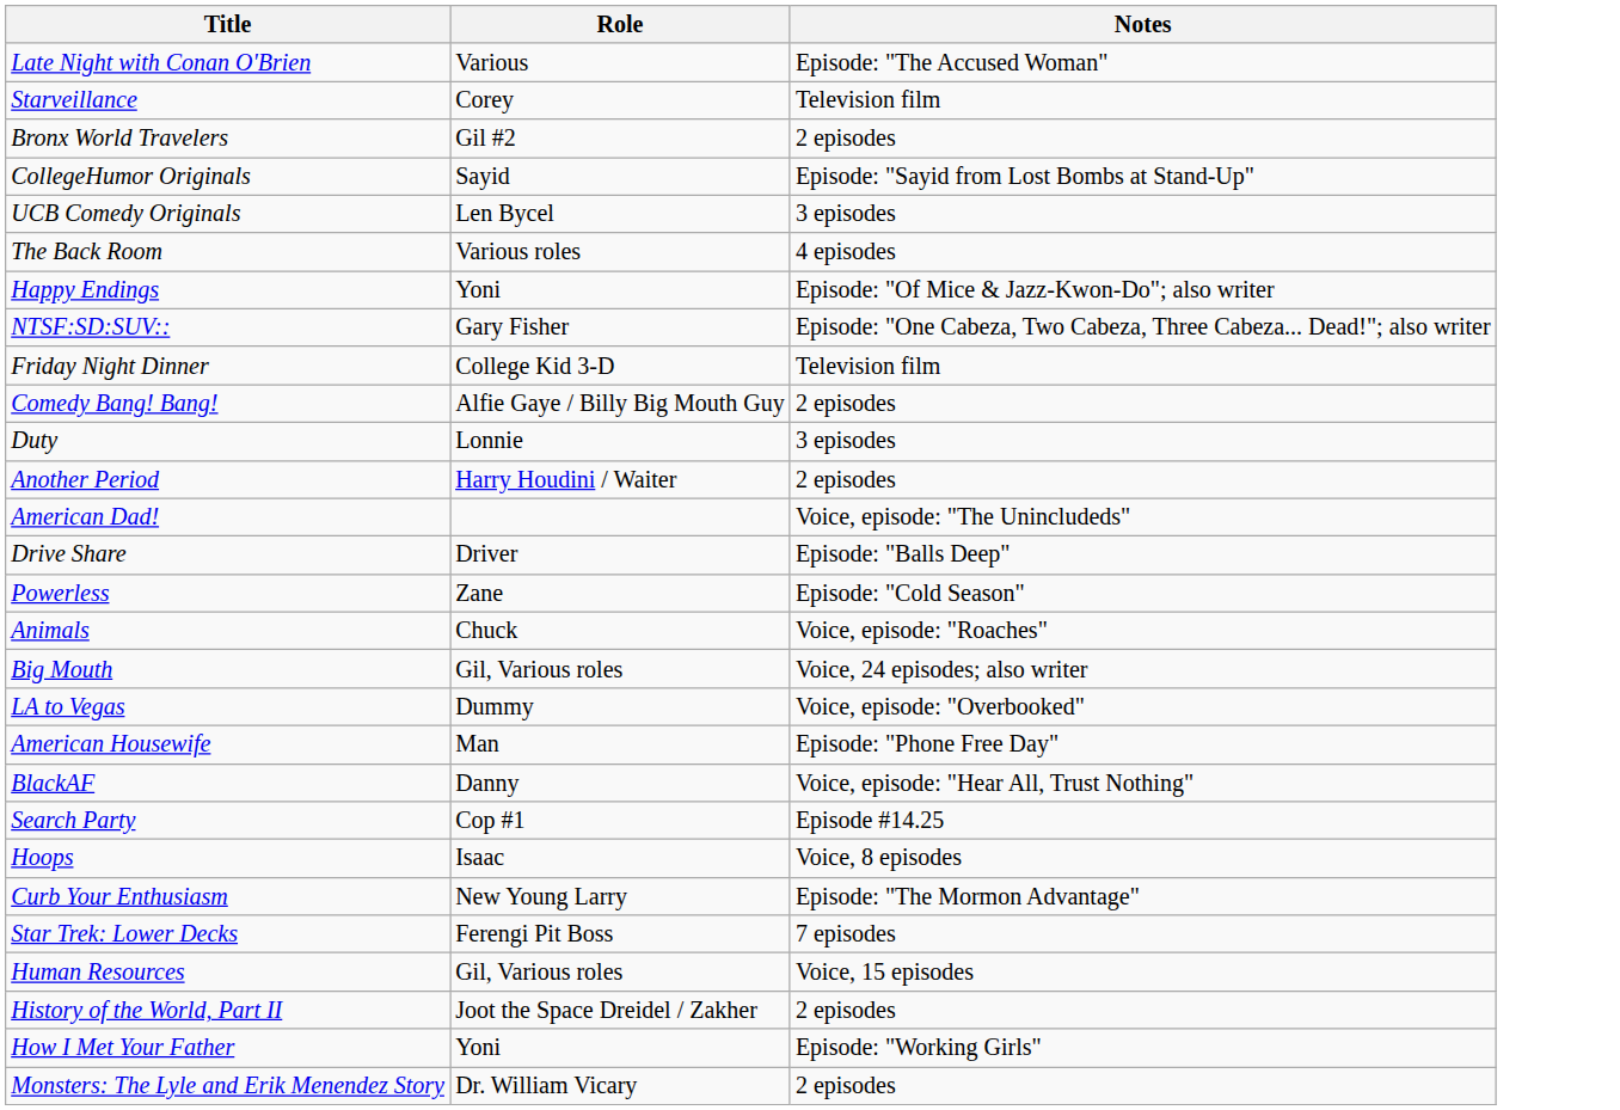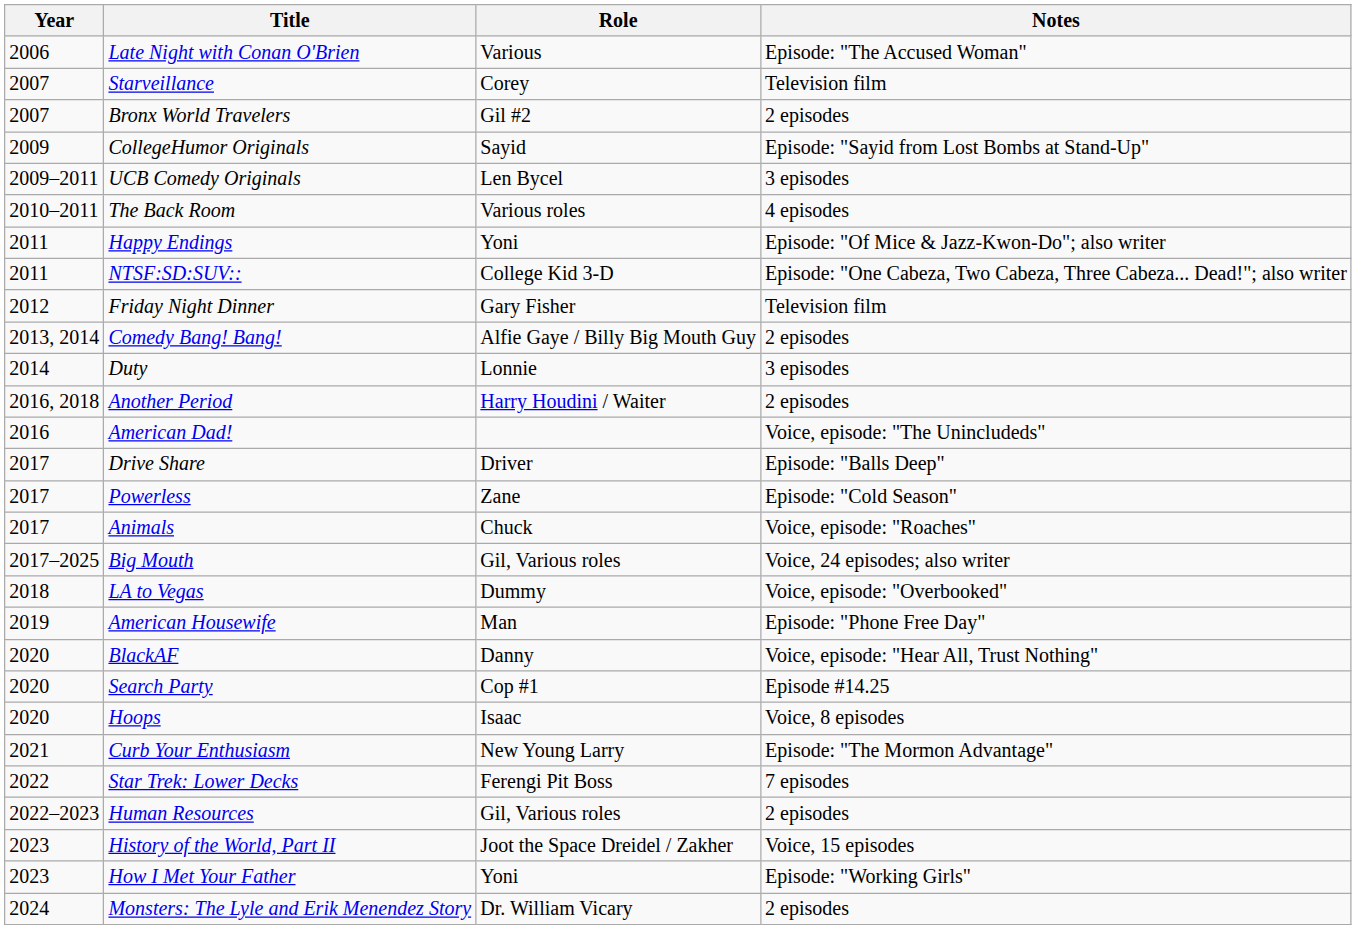 <table class="wikitable sortable">
 <tr>
+<th>Year</th>
 <th>Title</th>
 <th>Role</th>
 <th>Notes</th>
 </tr>
 <tr>
+<td>2006</td>
 <td><em><a href='#'>Late Night with Conan O'Brien</a></em></td>
 <td>Various</td>
 <td>Episode: "The Accused Woman"</td>
 </tr>
 <tr>
+<td>2007</td>
 <td><em><a href='#'>Starveillance</a></em></td>
 <td>Corey</td>
 <td>Television film</td>
 </tr>
 <tr>
+<td>2007</td>
 <td><em>Bronx World Travelers</em></td>
 <td>Gil #2</td>
 <td>2 episodes</td>
 </tr>
 <tr>
+<td>2009</td>
 <td><em>CollegeHumor Originals</em></td>
 <td>Sayid</td>
 <td>Episode: "Sayid from Lost Bombs at Stand-Up"</td>
 </tr>
 <tr>
+<td>2009–2011</td>
 <td><em>UCB Comedy Originals</em></td>
 <td>Len Bycel</td>
 <td>3 episodes</td>
 </tr>
 <tr>
+<td>2010–2011</td>
 <td><em>The Back Room</em></td>
 <td>Various roles</td>
 <td>4 episodes</td>
 </tr>
 <tr>
+<td>2011</td>
 <td><a href='#'><em>Happy Endings</em></a></td>
 <td>Yoni</td>
 <td>Episode: "Of Mice & Jazz-Kwon-Do"; also writer</td>
 </tr>
 <tr>
+<td>2011</td>
 <td><em><a href='#'>NTSF:SD:SUV::</a></em></td>
-<td>Gary Fisher</td>
+<td>College Kid 3-D</td>
 <td>Episode: "One Cabeza, Two Cabeza, Three Cabeza... Dead!"; also writer</td>
 </tr>
 <tr>
+<td>2012</td>
 <td><em>Friday Night Dinner</em></td>
-<td>College Kid 3-D</td>
+<td>Gary Fisher</td>
 <td>Television film</td>
 </tr>
 <tr>
+<td>2013, 2014</td>
 <td><a href='#'><em>Comedy Bang! Bang!</em></a></td>
 <td>Alfie Gaye / Billy Big Mouth Guy</td>
 <td>2 episodes</td>
 </tr>
 <tr>
+<td>2014</td>
 <td><em>Duty</em></td>
 <td>Lonnie</td>
 <td>3 episodes</td>
 </tr>
 <tr>
+<td>2016, 2018</td>
 <td><em><a href='#'>Another Period</a></em></td>
 <td><a href='#'>Harry Houdini</a> / Waiter</td>
 <td>2 episodes</td>
 </tr>
 <tr>
+<td>2016</td>
 <td><em><a href='#'>American Dad!</a></em></td>
 <td></td>
 <td>Voice, episode: "The Unincludeds"</td>
 </tr>
 <tr>
+<td>2017</td>
 <td><em>Drive Share</em></td>
 <td>Driver</td>
 <td>Episode: "Balls Deep"</td>
 </tr>
 <tr>
+<td>2017</td>
 <td><a href='#'><em>Powerless</em></a></td>
 <td>Zane</td>
 <td>Episode: "Cold Season"</td>
 </tr>
 <tr>
+<td>2017</td>
 <td><a href='#'><em>Animals</em></a></td>
 <td>Chuck</td>
 <td>Voice, episode: "Roaches"</td>
 </tr>
 <tr>
+<td>2017–2025</td>
 <td><a href='#'><em>Big Mouth</em></a></td>
 <td>Gil, Various roles</td>
 <td>Voice, 24 episodes; also writer</td>
 </tr>
 <tr>
+<td>2018</td>
 <td><em><a href='#'>LA to Vegas</a></em></td>
 <td>Dummy</td>
 <td>Voice, episode: "Overbooked"</td>
 </tr>
 <tr>
+<td>2019</td>
 <td><em><a href='#'>American Housewife</a></em></td>
 <td>Man</td>
 <td>Episode: "Phone Free Day"</td>
 </tr>
 <tr>
+<td>2020</td>
 <td><em><a href='#'>BlackAF</a></em></td>
 <td>Danny</td>
 <td>Voice, episode: "Hear All, Trust Nothing"</td>
 </tr>
 <tr>
+<td>2020</td>
 <td><a href='#'><em>Search Party</em></a></td>
 <td>Cop #1</td>
 <td>Episode #14.25</td>
 </tr>
 <tr>
+<td>2020</td>
 <td><a href='#'><em>Hoops</em></a></td>
 <td>Isaac</td>
 <td>Voice, 8 episodes</td>
 </tr>
 <tr>
+<td>2021</td>
 <td><em><a href='#'>Curb Your Enthusiasm</a></em></td>
 <td>New Young Larry</td>
 <td>Episode: "The Mormon Advantage"</td>
 </tr>
 <tr>
+<td>2022</td>
 <td><em><a href='#'>Star Trek: Lower Decks</a></em></td>
 <td>Ferengi Pit Boss</td>
 <td>7 episodes</td>
 </tr>
 <tr>
+<td>2022–2023</td>
 <td><a href='#'><em>Human Resources</em></a></td>
 <td>Gil, Various roles</td>
+<td>2 episodes</td>
+</tr>
+<tr>
+<td>2023</td>
+<td><em><a href='#'>History of the World, Part II</a></em></td>
+<td>Joot the Space Dreidel / Zakher</td>
 <td>Voice, 15 episodes</td>
 </tr>
 <tr>
-<td><em><a href='#'>History of the World, Part II</a></em></td>
-<td>Joot the Space Dreidel / Zakher</td>
-<td>2 episodes</td>
-</tr>
-<tr>
+<td>2023</td>
 <td><em><a href='#'>How I Met Your Father</a></em></td>
 <td>Yoni</td>
 <td>Episode: "Working Girls"</td>
 </tr>
 <tr>
+<td>2024</td>
 <td><em><a href='#'>Monsters: The Lyle and Erik Menendez Story</a></em></td>
 <td>Dr. William Vicary</td>
 <td>2 episodes</td>
 </tr>
 </table>
